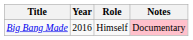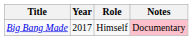 <table class="wikitable">
 <tr>
 <th>Title</th>
 <th>Year</th>
 <th>Role</th>
 <th>Notes</th>
 </tr>
 <tr>
 <td><em><a href='#'>Big Bang Made</a></em></td>
-<td>2016</td>
+<td>2017</td>
 <td>Himself</td>
 <td style="background: pink;">Documentary</td>
 </tr>
 </table>
